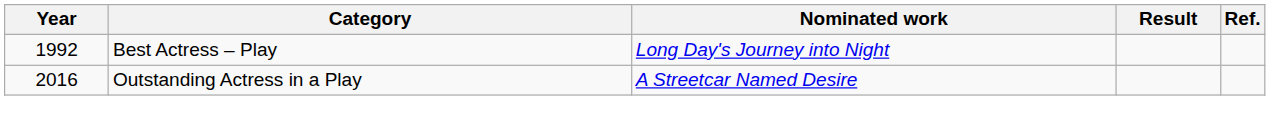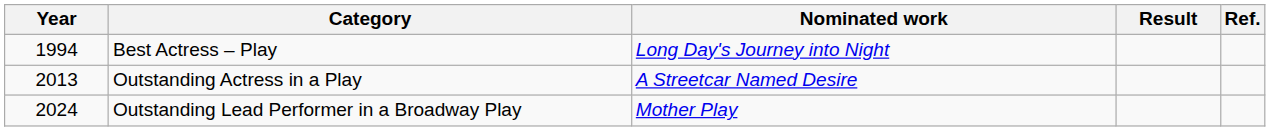 <table class=wikitable>
 <tr>
 <th scope="col" style="width:5em;">Year</th>
 <th scope="col" style="width:27em;">Category</th>
 <th scope="col" style="width:25em;">Nominated work</th>
 <th scope="col" style="width:5em;">Result</th>
 <th>Ref.</th>
 </tr>
 <tr>
-<td style="text-align:center;">1992</td>
+<td style="text-align:center;">1994</td>
 <td>Best Actress – Play</td>
 <td><em><a href='#'>Long Day's Journey into Night</a></em></td>
 <td></td>
 <td align=center></td>
 </tr>
 <tr>
-<td align=center>2016</td>
+<td align=center>2013</td>
 <td>Outstanding Actress in a Play</td>
 <td><em><a href='#'>A Streetcar Named Desire</a></em></td>
 <td></td>
 <td align=center></td>
 </tr>
+<tr>
+<td align=center>2024</td>
+<td>Outstanding Lead Performer in a Broadway Play</td>
+<td><em><a href='#'>Mother Play</a></em></td>
+<td></td>
+<td align=center></td>
+</tr>
 </table>
